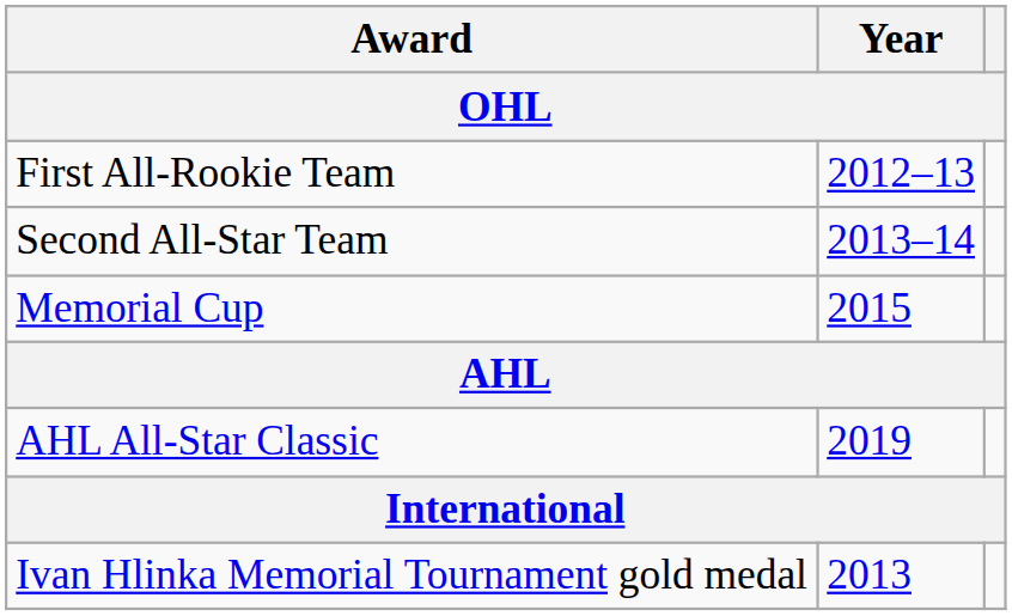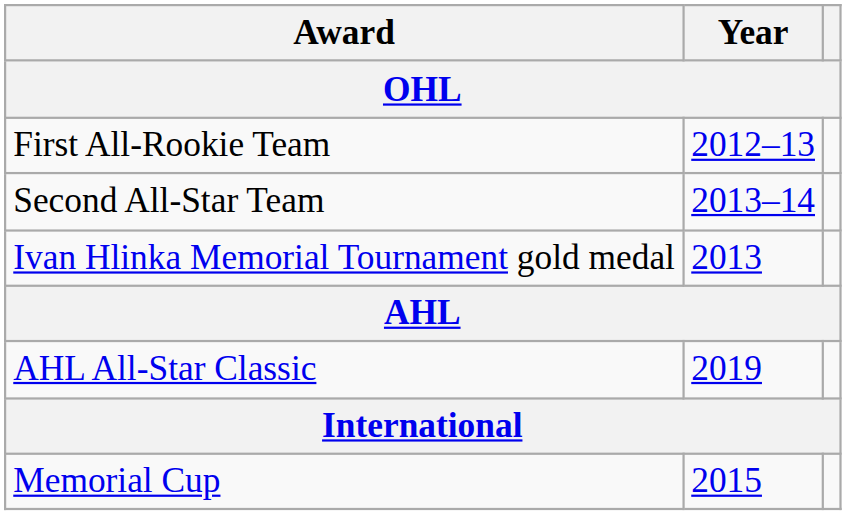 <table class="wikitable">
 <tr>
 <th>Award</th>
 <th>Year</th>
 <th></th>
 </tr>
 <tr>
 <th colspan="3"><a href='#'>OHL</a></th>
 </tr>
 <tr>
 <td>First All-Rookie Team</td>
 <td><a href='#'>2012–13</a></td>
 <td></td>
 </tr>
 <tr>
 <td>Second All-Star Team</td>
 <td><a href='#'>2013–14</a></td>
 <td></td>
 </tr>
 <tr>
-<td><a href='#'>Memorial Cup</a></td>
-<td><a href='#'>2015</a></td>
+<td><a href='#'>Ivan Hlinka Memorial Tournament</a> gold medal</td>
+<td><a href='#'>2013</a></td>
 <td></td>
 </tr>
 <tr>
 <th colspan="3"><a href='#'>AHL</a></th>
 </tr>
 <tr>
 <td><a href='#'>AHL All-Star Classic</a></td>
 <td><a href='#'>2019</a></td>
 <td></td>
 </tr>
 <tr>
 <th colspan="3"><a href='#'>International</a></th>
 </tr>
 <tr>
-<td><a href='#'>Ivan Hlinka Memorial Tournament</a> gold medal</td>
-<td><a href='#'>2013</a></td>
+<td><a href='#'>Memorial Cup</a></td>
+<td><a href='#'>2015</a></td>
 <td></td>
 </tr>
 </table>
